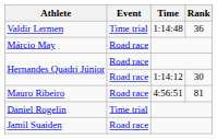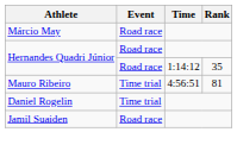 <table class=wikitable style=font-size:90%>
 <tr>
 <th>Athlete</th>
 <th>Event</th>
 <th>Time</th>
 <th>Rank</th>
-</tr>
-<tr>
-<td><a href='#'>Valdir Lermen</a></td>
-<td><a href='#'>Time trial</a></td>
-<td align=center>1:14:48</td>
-<td align=center>36</td>
 </tr>
 <tr>
 <td><a href='#'>Márcio May</a></td>
 <td><a href='#'>Road race</a></td>
 <td align=center colspan=2></td>
 </tr>
 <tr>
 <td rowspan=2><a href='#'>Hernandes Quadri Júnior</a></td>
 <td><a href='#'>Road race</a></td>
 <td align=center colspan=2></td>
 </tr>
 <tr>
 <td><a href='#'>Road race</a></td>
 <td align=center>1:14:12</td>
-<td align=center>30</td>
+<td align=center>35</td>
 </tr>
 <tr>
 <td><a href='#'>Mauro Ribeiro</a></td>
-<td><a href='#'>Road race</a></td>
+<td><a href='#'>Time trial</a></td>
 <td align=center>4:56:51</td>
 <td align=center>81</td>
 </tr>
 <tr>
 <td><a href='#'>Daniel Rogelin</a></td>
 <td><a href='#'>Time trial</a></td>
 <td align=center colspan=2></td>
 </tr>
 <tr>
 <td><a href='#'>Jamil Suaiden</a></td>
 <td><a href='#'>Road race</a></td>
 <td align=center colspan=2></td>
 </tr>
 </table>
